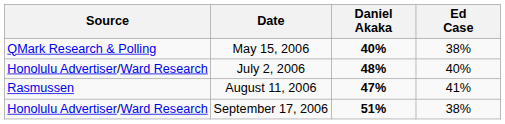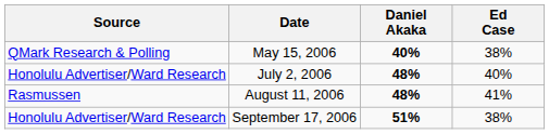 <table class="wikitable" style="text-align:center">
 <tr style="background:lightgrey;">
 <th>Source</th>
 <th>Date</th>
 <th style="width:100px;">Daniel<br>Akaka</th>
 <th style="width:100px;">Ed<br>Case</th>
 </tr>
 <tr>
 <td align=left><a href='#'>QMark Research & Polling</a></td>
 <td>May 15, 2006</td>
 <td><strong>40%</strong></td>
 <td>38%</td>
 </tr>
 <tr>
 <td align=left><a href='#'>Honolulu Advertiser</a>/<a href='#'>Ward Research</a></td>
 <td>July 2, 2006</td>
 <td><strong>48%</strong></td>
 <td>40%</td>
 </tr>
 <tr>
 <td align=left><a href='#'>Rasmussen</a></td>
 <td>August 11, 2006</td>
-<td><strong>47%</strong></td>
+<td><strong>48%</strong></td>
 <td>41%</td>
 </tr>
 <tr>
 <td align=left><a href='#'>Honolulu Advertiser</a>/<a href='#'>Ward Research</a></td>
 <td>September 17, 2006</td>
 <td><strong>51%</strong></td>
 <td>38%</td>
 </tr>
 </table>
